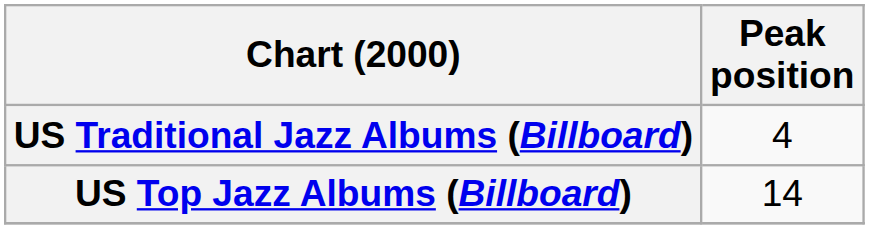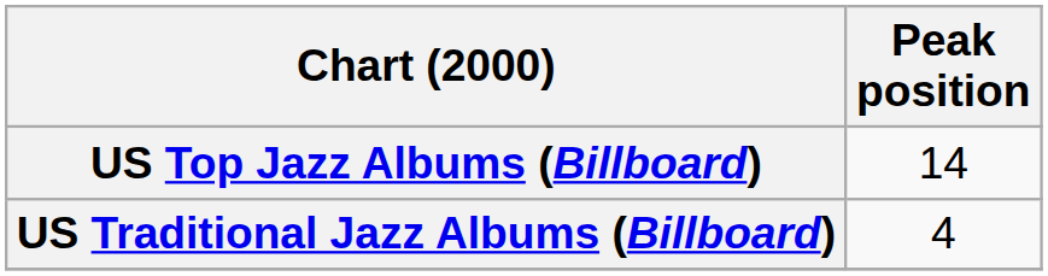 <table class="wikitable plainrowheaders sortable" style="text-align:center;">
 <tr>
 <th scope="col">Chart (2000)</th>
 <th scope="col">Peak<br>position</th>
 </tr>
 <tr>
+<th scope="row">US  <a href='#'>Top Jazz Albums</a> (<a href='#'><em>Billboard</em></a>)</th>
+<td>14</td>
+</tr>
+<tr>
 <th scope="row">US <a href='#'>Traditional Jazz Albums</a> (<a href='#'><em>Billboard</em></a>)</th>
 <td>4</td>
 </tr>
 <tr>
-<th scope="row">US  <a href='#'>Top Jazz Albums</a> (<a href='#'><em>Billboard</em></a>)</th>
-<td>14</td>
-</tr>
-<tr>
 </tr>
 </table>
